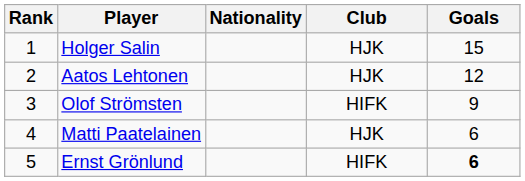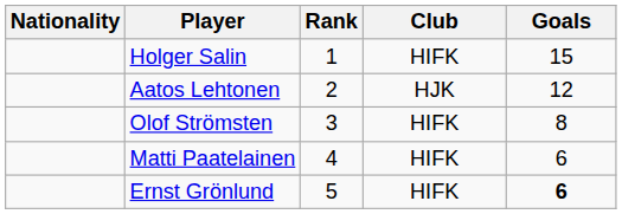 <table class="wikitable sortable" style="text-align:center;margin-left:1em">
 <tr>
+<th>Nationality</th>
+<th>Player</th>
 <th>Rank</th>
-<th>Player</th>
-<th>Nationality</th>
 <th style="width:100px;">Club</th>
 <th width=75>Goals</th>
 </tr>
 <tr>
+<td style="text-align:left;"></td>
+<td style="text-align:left;"><a href='#'>Holger Salin</a></td>
 <td>1</td>
-<td style="text-align:left;"><a href='#'>Holger Salin</a></td>
-<td style="text-align:left;"></td>
-<td>HJK</td>
+<td>HIFK</td>
 <td>15</td>
 </tr>
 <tr>
+<td style="text-align:left;"></td>
+<td style="text-align:left;"><a href='#'>Aatos Lehtonen</a></td>
 <td>2</td>
-<td style="text-align:left;"><a href='#'>Aatos Lehtonen</a></td>
-<td style="text-align:left;"></td>
 <td>HJK</td>
 <td>12</td>
 </tr>
 <tr>
+<td style="text-align:left;"></td>
+<td style="text-align:left;"><a href='#'>Olof Strömsten</a></td>
 <td>3</td>
-<td style="text-align:left;"><a href='#'>Olof Strömsten</a></td>
-<td style="text-align:left;"></td>
 <td>HIFK</td>
-<td>9</td>
+<td>8</td>
 </tr>
 <tr>
+<td style="text-align:left;"></td>
+<td style="text-align:left;"><a href='#'>Matti Paatelainen</a></td>
 <td>4</td>
-<td style="text-align:left;"><a href='#'>Matti Paatelainen</a></td>
-<td style="text-align:left;"></td>
-<td>HJK</td>
+<td>HIFK</td>
 <td>6</td>
 </tr>
 <tr>
+<td style="text-align:left;"></td>
+<td style="text-align:left;"><a href='#'>Ernst Grönlund</a></td>
 <td>5</td>
-<td style="text-align:left;"><a href='#'>Ernst Grönlund</a></td>
-<td style="text-align:left;"></td>
 <td>HIFK</td>
 <td><strong>6</strong></td>
 </tr>
 </table>
